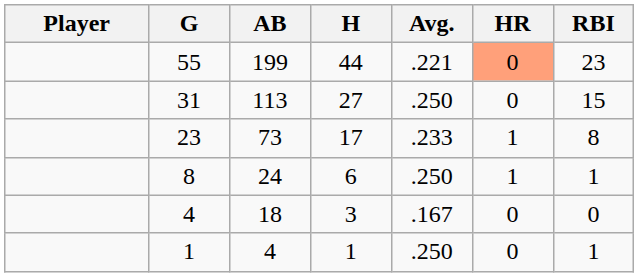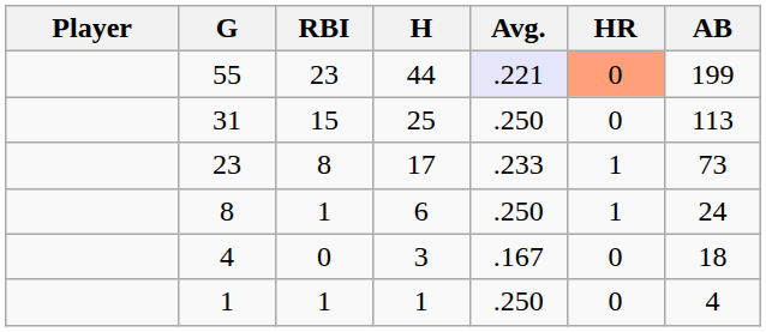 <table class="wikitable sortable">
 <tr>
 <th bgcolor="#DDDDFF" width="16%">Player</th>
 <th bgcolor="#DDDDFF" width="9%">G</th>
-<th bgcolor="#DDDDFF" width="9%">AB</th>
+<th bgcolor="#DDDDFF" width="9%">RBI</th>
 <th bgcolor="#DDDDFF" width="9%">H</th>
 <th bgcolor="#DDDDFF" width="9%">Avg.</th>
 <th bgcolor="#DDDDFF" width="9%">HR</th>
-<th bgcolor="#DDDDFF" width="9%">RBI</th>
+<th bgcolor="#DDDDFF" width="9%">AB</th>
 </tr>
 <tr align="center">
 <td></td>
 <td>55</td>
+<td>23</td>
+<td>44</td>
+<td style="background: lavender;">.221</td>
+<td style="background: lightsalmon;">0</td>
 <td>199</td>
-<td>44</td>
-<td>.221</td>
-<td style="background: lightsalmon;">0</td>
-<td>23</td>
 </tr>
 <tr align="center">
 <td></td>
 <td>31</td>
-<td>113</td>
-<td>27</td>
+<td>15</td>
+<td>25</td>
 <td>.250</td>
 <td>0</td>
-<td>15</td>
+<td>113</td>
 </tr>
 <tr align="center">
 <td></td>
 <td>23</td>
-<td>73</td>
+<td>8</td>
 <td>17</td>
 <td>.233</td>
 <td>1</td>
-<td>8</td>
+<td>73</td>
 </tr>
 <tr align="center">
 <td></td>
 <td>8</td>
-<td>24</td>
+<td>1</td>
 <td>6</td>
 <td>.250</td>
 <td>1</td>
-<td>1</td>
+<td>24</td>
 </tr>
 <tr align="center">
 <td></td>
 <td>4</td>
-<td>18</td>
+<td>0</td>
 <td>3</td>
 <td>.167</td>
 <td>0</td>
-<td>0</td>
+<td>18</td>
 </tr>
 <tr align="center">
 <td></td>
 <td>1</td>
-<td>4</td>
+<td>1</td>
 <td>1</td>
 <td>.250</td>
 <td>0</td>
-<td>1</td>
+<td>4</td>
 </tr>
 </table>
